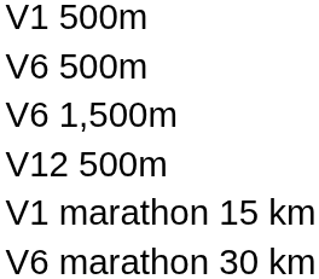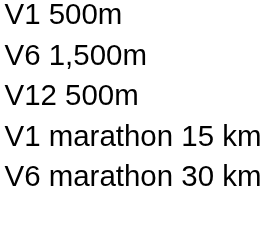 <table>
 <tr>
 <td>V1 500m</td>
-<td></td>
-<td></td>
-<td></td>
-</tr>
-<tr>
-<td>V6 500m</td>
 <td></td>
 <td></td>
 <td></td>
 </tr>
 <tr>
 <td>V6 1,500m</td>
 <td></td>
 <td></td>
 <td></td>
 </tr>
 <tr>
 <td>V12 500m</td>
 <td></td>
 <td></td>
 <td></td>
 </tr>
 <tr>
 <td>V1 marathon 15 km</td>
 <td></td>
 <td></td>
 <td></td>
 </tr>
 <tr>
 <td>V6 marathon 30 km</td>
 <td></td>
 <td></td>
 <td></td>
 </tr>
 </table>
